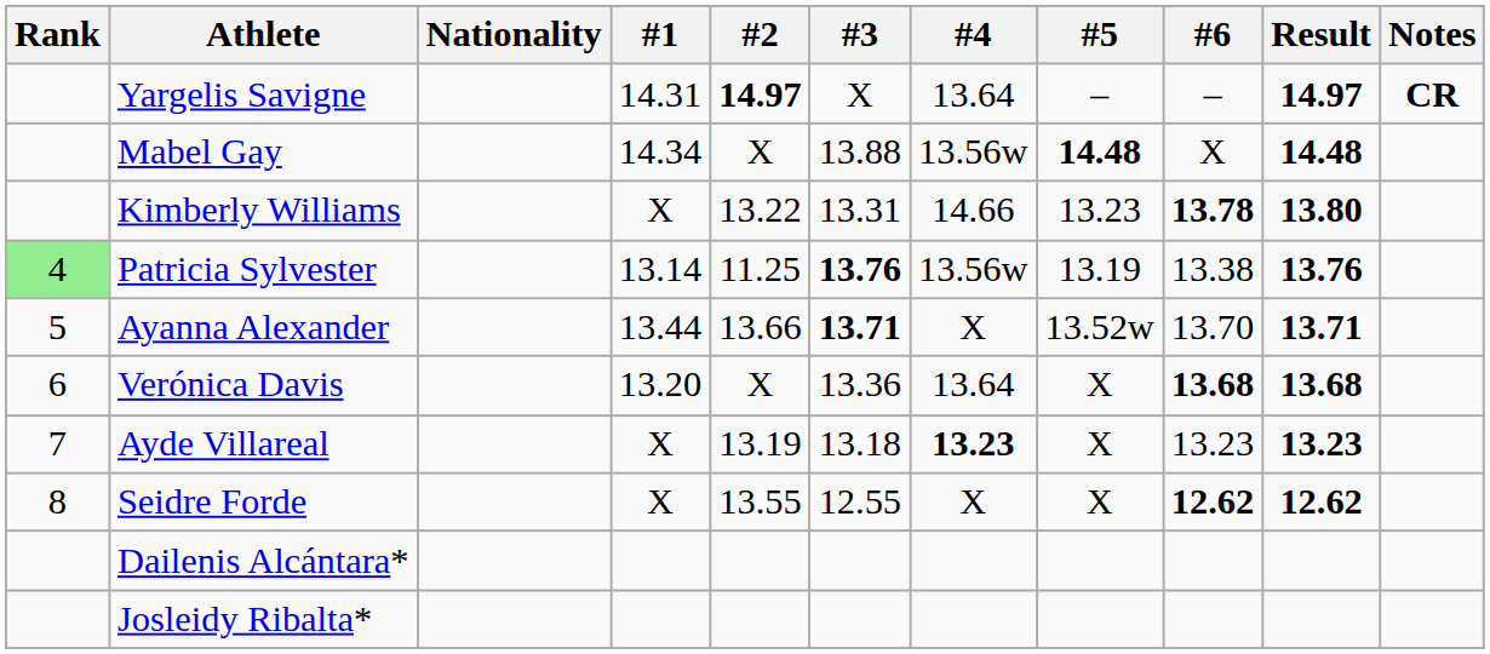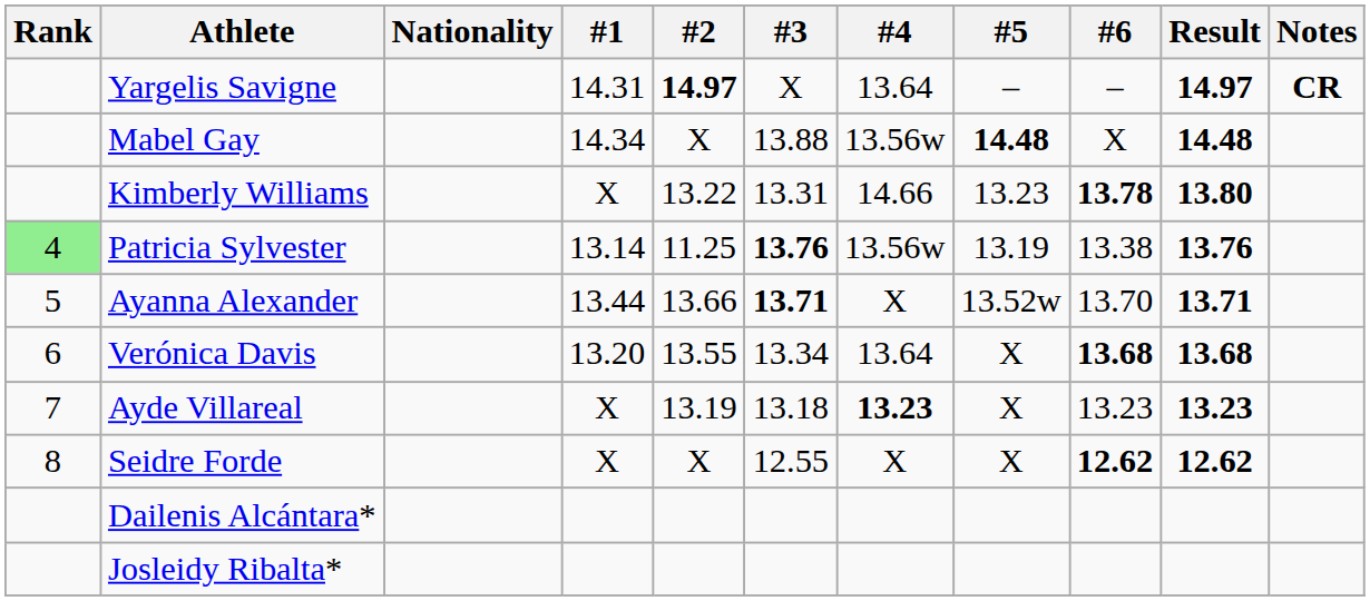 <table class="wikitable sortable" style="text-align:center">
 <tr>
 <th>Rank</th>
 <th>Athlete</th>
 <th>Nationality</th>
 <th>#1</th>
 <th>#2</th>
 <th>#3</th>
 <th>#4</th>
 <th>#5</th>
 <th>#6</th>
 <th>Result</th>
 <th>Notes</th>
 </tr>
 <tr>
 <td></td>
 <td align=left><a href='#'>Yargelis Savigne</a></td>
 <td align=left></td>
 <td>14.31</td>
 <td><strong>14.97</strong></td>
 <td>X</td>
 <td>13.64</td>
 <td>–</td>
 <td>–</td>
 <td><strong>14.97</strong></td>
 <td><strong>CR</strong></td>
 </tr>
 <tr>
 <td></td>
 <td align=left><a href='#'>Mabel Gay</a></td>
 <td align=left></td>
 <td>14.34</td>
 <td>X</td>
 <td>13.88</td>
 <td>13.56w</td>
 <td><strong>14.48</strong></td>
 <td>X</td>
 <td><strong>14.48</strong></td>
 <td></td>
 </tr>
 <tr>
 <td></td>
 <td align=left><a href='#'>Kimberly Williams</a></td>
 <td align=left></td>
 <td>X</td>
 <td>13.22</td>
 <td>13.31</td>
 <td>14.66</td>
 <td>13.23</td>
 <td><strong>13.78</strong></td>
 <td><strong>13.80</strong></td>
 <td></td>
 </tr>
 <tr>
 <td style="background: lightgreen;">4</td>
 <td align=left><a href='#'>Patricia Sylvester</a></td>
 <td align=left></td>
 <td>13.14</td>
 <td>11.25</td>
 <td><strong>13.76</strong></td>
 <td>13.56w</td>
 <td>13.19</td>
 <td>13.38</td>
 <td><strong>13.76</strong></td>
 <td></td>
 </tr>
 <tr>
 <td>5</td>
 <td align=left><a href='#'>Ayanna Alexander</a></td>
 <td align=left></td>
 <td>13.44</td>
 <td>13.66</td>
 <td><strong>13.71</strong></td>
 <td>X</td>
 <td>13.52w</td>
 <td>13.70</td>
 <td><strong>13.71</strong></td>
 <td></td>
 </tr>
 <tr>
 <td>6</td>
 <td align=left><a href='#'>Verónica Davis</a></td>
 <td align=left></td>
 <td>13.20</td>
-<td>X</td>
-<td>13.36</td>
+<td>13.55</td>
+<td>13.34</td>
 <td>13.64</td>
 <td>X</td>
 <td><strong>13.68</strong></td>
 <td><strong>13.68</strong></td>
 <td></td>
 </tr>
 <tr>
 <td>7</td>
 <td align=left><a href='#'>Ayde Villareal</a></td>
 <td align=left></td>
 <td>X</td>
 <td>13.19</td>
 <td>13.18</td>
 <td><strong>13.23</strong></td>
 <td>X</td>
 <td>13.23</td>
 <td><strong>13.23</strong></td>
 <td></td>
 </tr>
 <tr>
 <td>8</td>
 <td align=left><a href='#'>Seidre Forde</a></td>
 <td align=left></td>
 <td>X</td>
-<td>13.55</td>
+<td>X</td>
 <td>12.55</td>
 <td>X</td>
 <td>X</td>
 <td><strong>12.62</strong></td>
 <td><strong>12.62</strong></td>
 <td></td>
 </tr>
 <tr>
 <td></td>
 <td align=left><a href='#'>Dailenis Alcántara</a>*</td>
 <td align=left></td>
 <td></td>
 <td></td>
 <td></td>
 <td></td>
 <td></td>
 <td></td>
 <td><strong></strong></td>
 <td></td>
 </tr>
 <tr>
 <td></td>
 <td align=left><a href='#'>Josleidy Ribalta</a>*</td>
 <td align=left></td>
 <td></td>
 <td></td>
 <td></td>
 <td></td>
 <td></td>
 <td></td>
 <td><strong></strong></td>
 <td></td>
 </tr>
 </table>
